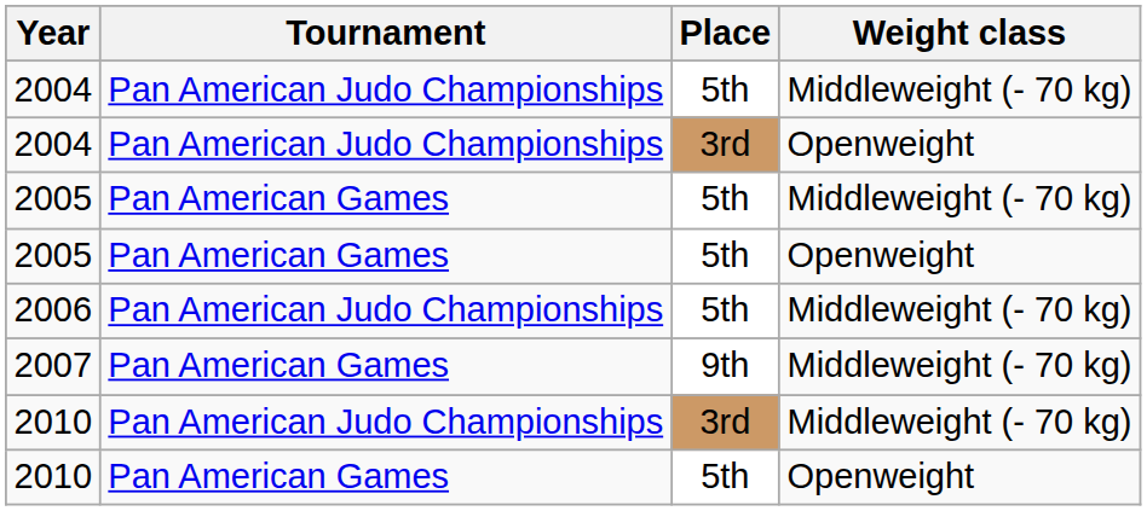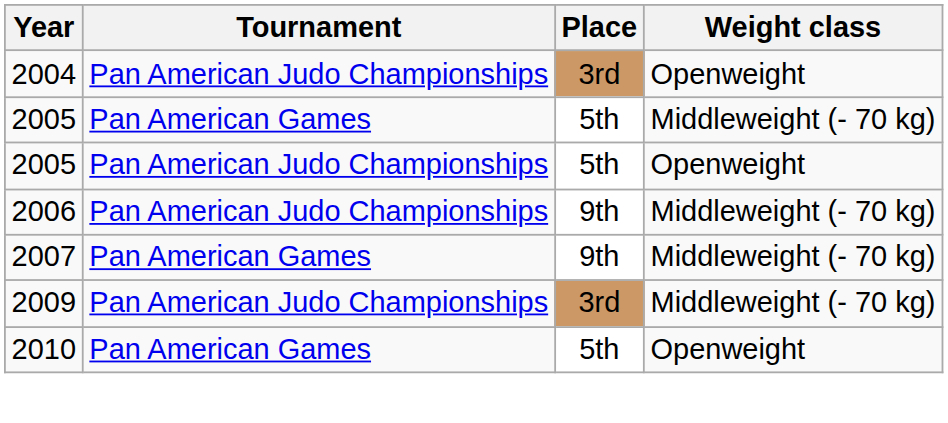 <table class=wikitable>
 <tr>
 <th>Year</th>
 <th>Tournament</th>
 <th>Place</th>
 <th>Weight class</th>
-</tr>
-<tr>
-<td>2004</td>
-<td><a href='#'>Pan American Judo Championships</a></td>
-<td bgcolor="white" align="center">5th</td>
-<td>Middleweight (- 70 kg)</td>
 </tr>
 <tr>
 <td>2004</td>
 <td><a href='#'>Pan American Judo Championships</a></td>
 <td bgcolor="cc9966" align="center">3rd</td>
 <td>Openweight</td>
 </tr>
 <tr>
 <td>2005</td>
 <td><a href='#'>Pan American Games</a></td>
 <td bgcolor="white" align="center">5th</td>
 <td>Middleweight (- 70 kg)</td>
 </tr>
 <tr>
 <td>2005</td>
-<td><a href='#'>Pan American Games</a></td>
+<td><a href='#'>Pan American Judo Championships</a></td>
 <td bgcolor="white" align="center">5th</td>
 <td>Openweight</td>
 </tr>
 <tr>
 <td>2006</td>
 <td><a href='#'>Pan American Judo Championships</a></td>
-<td bgcolor="white" align="center">5th</td>
+<td bgcolor="white" align="center">9th</td>
 <td>Middleweight (- 70 kg)</td>
 </tr>
 <tr>
 <td>2007</td>
 <td><a href='#'>Pan American Games</a></td>
 <td bgcolor="white" align="center">9th</td>
 <td>Middleweight (- 70 kg)</td>
 </tr>
 <tr>
-<td>2010</td>
+<td>2009</td>
 <td><a href='#'>Pan American Judo Championships</a></td>
 <td bgcolor="cc9966" align="center">3rd</td>
 <td>Middleweight (- 70 kg)</td>
 </tr>
 <tr>
 <td>2010</td>
 <td><a href='#'>Pan American Games</a></td>
 <td bgcolor="white" align="center">5th</td>
 <td>Openweight</td>
 </tr>
 </table>
